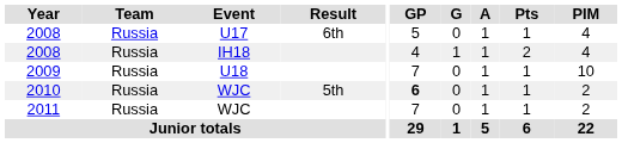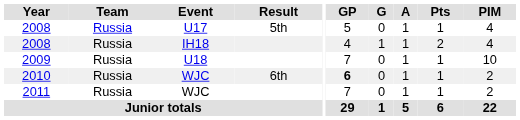 <table border="0" cellpadding="1" cellspacing="0" ID="Table3" style="text-align:center; width:40em">
 <tr ALIGN="center" bgcolor="#e0e0e0">
 <th>Year</th>
 <th>Team</th>
 <th>Event</th>
 <th>Result</th>
 <th rowspan="99" bgcolor="#ffffff"></th>
 <th>GP</th>
 <th>G</th>
 <th>A</th>
 <th>Pts</th>
 <th>PIM</th>
 </tr>
 <tr>
 <td><a href='#'>2008</a></td>
 <td><a href='#'>Russia</a></td>
 <td><a href='#'>U17</a></td>
-<td>6th</td>
+<td>5th</td>
 <td>5</td>
 <td>0</td>
 <td>1</td>
 <td>1</td>
 <td>4</td>
 </tr>
 <tr bgcolor="#f0f0f0">
 <td><a href='#'>2008</a></td>
 <td>Russia</td>
 <td><a href='#'>IH18</a></td>
 <td></td>
 <td>4</td>
 <td>1</td>
 <td>1</td>
 <td>2</td>
 <td>4</td>
 </tr>
 <tr>
 <td><a href='#'>2009</a></td>
 <td>Russia</td>
 <td><a href='#'>U18</a></td>
 <td></td>
 <td>7</td>
 <td>0</td>
 <td>1</td>
 <td>1</td>
 <td>10</td>
 </tr>
 <tr bgcolor="#f0f0f0">
 <td><a href='#'>2010</a></td>
 <td>Russia</td>
 <td><a href='#'>WJC</a></td>
-<td>5th</td>
+<td>6th</td>
 <td><strong>6</strong></td>
 <td>0</td>
 <td>1</td>
 <td>1</td>
 <td>2</td>
 </tr>
 <tr>
 <td><a href='#'>2011</a></td>
 <td>Russia</td>
 <td>WJC</td>
 <td></td>
 <td>7</td>
 <td>0</td>
 <td>1</td>
 <td>1</td>
 <td>2</td>
 </tr>
 <tr bgcolor="#e0e0e0">
 <th colspan="4">Junior totals</th>
 <th>29</th>
 <th>1</th>
 <th>5</th>
 <th>6</th>
 <th>22</th>
 </tr>
 </table>
